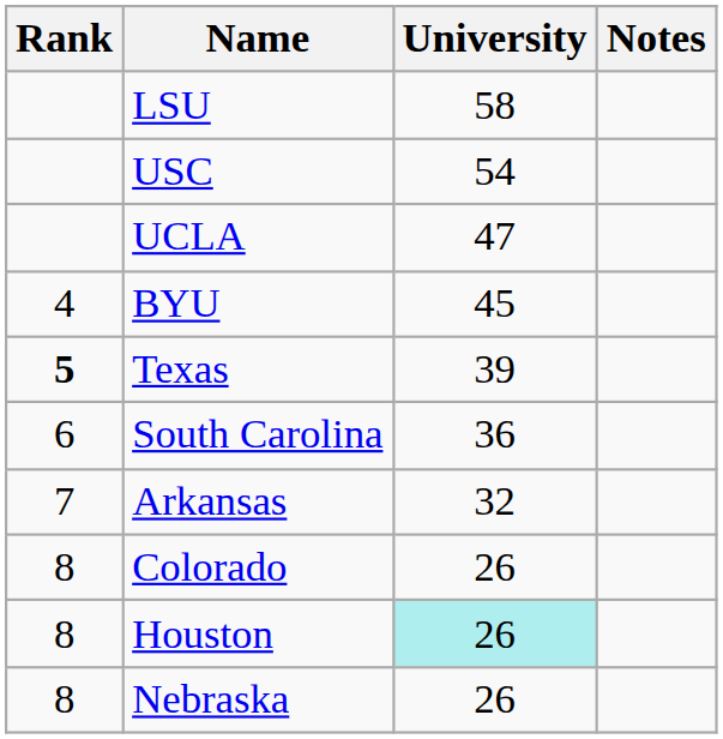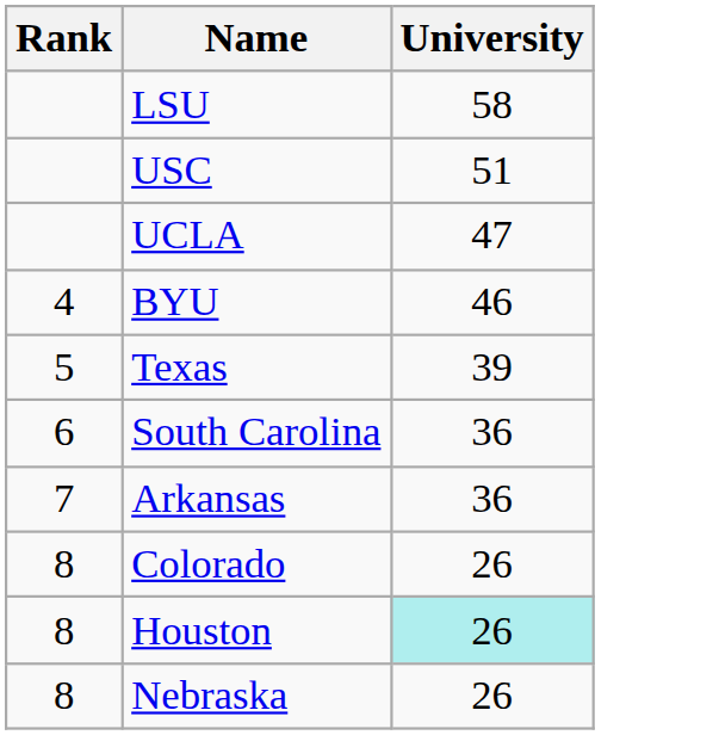 <table class="wikitable sortable" style="text-align:center">
 <tr>
 <th>Rank</th>
 <th>Name</th>
 <th>University</th>
-<th>Notes</th>
 </tr>
 <tr>
 <td></td>
 <td align=left><a href='#'>LSU</a></td>
 <td>58</td>
-<td></td>
 </tr>
 <tr>
 <td></td>
 <td align=left><a href='#'>USC</a></td>
-<td>54</td>
-<td></td>
+<td>51</td>
 </tr>
 <tr>
 <td></td>
 <td align=left><a href='#'>UCLA</a></td>
 <td>47</td>
-<td></td>
 </tr>
 <tr>
 <td>4</td>
 <td align=left><a href='#'>BYU</a></td>
-<td>45</td>
-<td></td>
+<td>46</td>
 </tr>
 <tr>
-<td><strong>5</strong></td>
+<td>5</td>
 <td align=left><a href='#'>Texas</a></td>
 <td>39</td>
-<td></td>
 </tr>
 <tr>
 <td>6</td>
 <td align=left><a href='#'>South Carolina</a></td>
 <td>36</td>
-<td></td>
 </tr>
 <tr>
 <td>7</td>
 <td align=left><a href='#'>Arkansas</a></td>
-<td>32</td>
-<td></td>
+<td>36</td>
 </tr>
 <tr>
 <td>8</td>
 <td align=left><a href='#'>Colorado</a></td>
 <td>26</td>
-<td></td>
 </tr>
 <tr>
 <td>8</td>
 <td align=left><a href='#'>Houston</a></td>
 <td style="background: paleturquoise;">26</td>
-<td></td>
 </tr>
 <tr>
 <td>8</td>
 <td align=left><a href='#'>Nebraska</a></td>
 <td>26</td>
-<td></td>
 </tr>
 </table>
